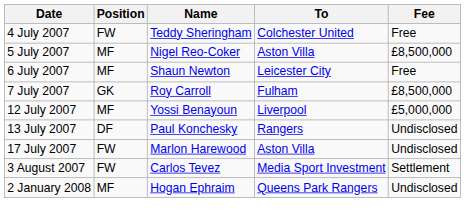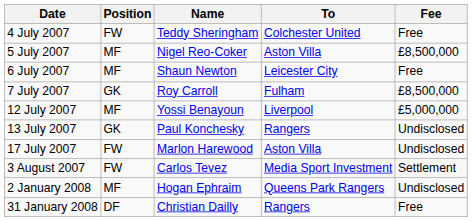 <table class="wikitable">
 <tr>
 <th>Date</th>
 <th>Position</th>
 <th>Name</th>
 <th>To</th>
 <th>Fee</th>
 </tr>
 <tr>
 <td>4 July 2007</td>
 <td>FW</td>
 <td> <a href='#'>Teddy Sheringham</a></td>
 <td><a href='#'>Colchester United</a></td>
 <td>Free</td>
 </tr>
 <tr>
 <td>5 July 2007</td>
 <td>MF</td>
 <td> <a href='#'>Nigel Reo-Coker</a></td>
 <td><a href='#'>Aston Villa</a></td>
 <td>£8,500,000</td>
 </tr>
 <tr>
 <td>6 July 2007</td>
 <td>MF</td>
 <td> <a href='#'>Shaun Newton</a></td>
 <td><a href='#'>Leicester City</a></td>
 <td>Free</td>
 </tr>
 <tr>
 <td>7 July 2007</td>
 <td>GK</td>
 <td> <a href='#'>Roy Carroll</a></td>
 <td><a href='#'>Fulham</a></td>
 <td>£8,500,000</td>
 </tr>
 <tr>
 <td>12 July 2007</td>
 <td>MF</td>
 <td> <a href='#'>Yossi Benayoun</a></td>
 <td><a href='#'>Liverpool</a></td>
 <td>£5,000,000</td>
 </tr>
 <tr>
 <td>13 July 2007</td>
-<td>DF</td>
+<td>GK</td>
 <td> <a href='#'>Paul Konchesky</a></td>
 <td><a href='#'>Rangers</a></td>
 <td>Undisclosed</td>
 </tr>
 <tr>
 <td>17 July 2007</td>
 <td>FW</td>
 <td> <a href='#'>Marlon Harewood</a></td>
 <td><a href='#'>Aston Villa</a></td>
 <td>Undisclosed</td>
 </tr>
 <tr>
 <td>3 August 2007</td>
 <td>FW</td>
 <td> <a href='#'>Carlos Tevez</a></td>
 <td><a href='#'>Media Sport Investment</a></td>
 <td>Settlement </td>
 </tr>
 <tr>
 <td>2 January 2008</td>
 <td>MF</td>
 <td> <a href='#'>Hogan Ephraim</a></td>
 <td><a href='#'>Queens Park Rangers</a></td>
 <td>Undisclosed</td>
 </tr>
+<tr>
+<td>31 January 2008</td>
+<td>DF</td>
+<td> <a href='#'>Christian Dailly</a></td>
+<td><a href='#'>Rangers</a></td>
+<td>Free</td>
+</tr>
 </table>
